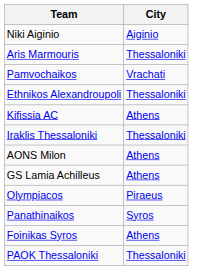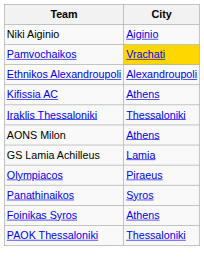 <table class="wikitable">
 <tr style="height: 30px;">
 <th>Team</th>
 <th>City</th>
 </tr>
 <tr style="height: 30px;">
 <td>Niki Aiginio</td>
 <td><a href='#'>Aiginio</a></td>
 </tr>
 <tr style="height: 30px;">
-<td><a href='#'>Aris Marmouris</a></td>
-<td><a href='#'>Thessaloniki</a></td>
-</tr>
-<tr style="height: 30px;">
 <td><a href='#'>Pamvochaikos</a></td>
-<td><a href='#'>Vrachati</a></td>
+<td style="background: gold;"><a href='#'>Vrachati</a></td>
 </tr>
 <tr style="height: 30px;">
 <td><a href='#'>Ethnikos Alexandroupoli</a></td>
-<td><a href='#'>Thessaloniki</a></td>
+<td><a href='#'>Alexandroupoli</a></td>
 </tr>
 <tr style="height: 30px;">
 <td><a href='#'>Kifissia AC</a></td>
 <td><a href='#'>Athens</a></td>
 </tr>
 <tr style="height: 30px;">
 <td><a href='#'>Iraklis Thessaloniki</a></td>
 <td><a href='#'>Thessaloniki</a></td>
 </tr>
 <tr style="height: 30px;">
 <td>AONS Milon</td>
 <td><a href='#'>Athens</a></td>
 </tr>
 <tr style="height: 30px;">
 <td>GS Lamia Achilleus</td>
-<td><a href='#'>Athens</a></td>
+<td><a href='#'>Lamia</a></td>
 </tr>
 <tr style="height: 30px;">
 <td><a href='#'>Olympiacos</a></td>
 <td><a href='#'>Piraeus</a></td>
 </tr>
 <tr style="height: 30px;">
 <td><a href='#'>Panathinaikos</a></td>
 <td><a href='#'>Syros</a></td>
 </tr>
 <tr style="height: 30px;">
 <td><a href='#'>Foinikas Syros</a></td>
 <td><a href='#'>Athens</a></td>
 </tr>
 <tr style="height: 30px;">
 <td><a href='#'>PAOK Thessaloniki</a></td>
 <td><a href='#'>Thessaloniki</a></td>
 </tr>
 </table>
